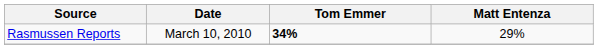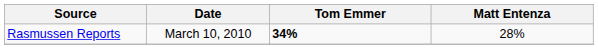 <table class="wikitable collapsible">
 <tr>
 <th width="175px">Source</th>
 <th width="150px">Date</th>
 <th width="200px" align="center">Tom Emmer</th>
 <th width="200px" align="center">Matt Entenza</th>
 </tr>
 <tr>
 <td><a href='#'>Rasmussen Reports</a></td>
 <td align="center">March 10, 2010</td>
 <td><strong>34%</strong></td>
-<td align="center">29%</td>
+<td align="center">28%</td>
 </tr>
 <tr>
 </tr>
 </table>
